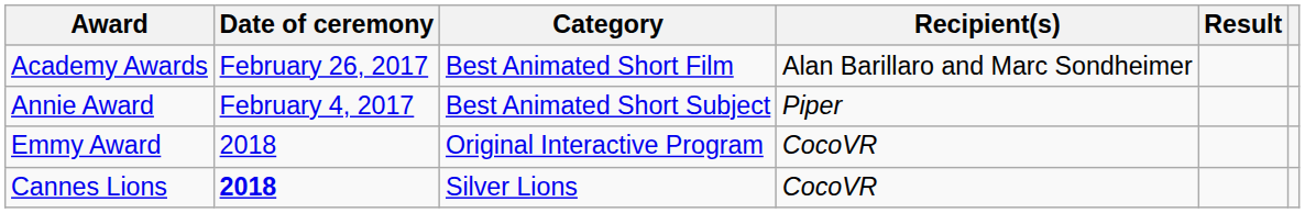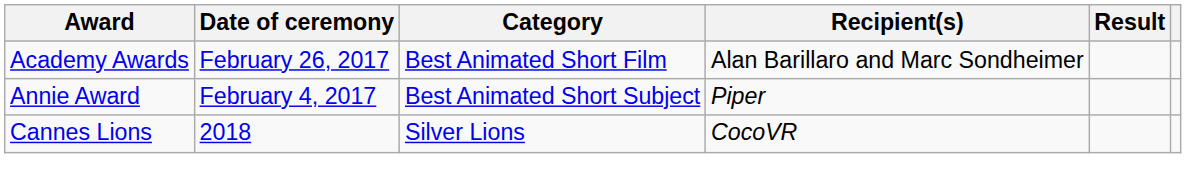 <table class="wikitable sortable">
 <tr>
 <th>Award</th>
 <th>Date of ceremony</th>
 <th>Category</th>
 <th>Recipient(s)</th>
 <th>Result</th>
 <th scope="col" class="unsortable"></th>
 </tr>
 <tr>
 <td><a href='#'>Academy Awards</a></td>
 <td><a href='#'>February 26, 2017</a></td>
 <td><a href='#'>Best Animated Short Film</a></td>
 <td>Alan Barillaro and Marc Sondheimer</td>
 <td></td>
 <td style="text-align:center;"></td>
 </tr>
 <tr>
 <td><a href='#'>Annie Award</a></td>
 <td><a href='#'>February 4, 2017</a></td>
 <td><a href='#'>Best Animated Short Subject</a></td>
 <td><em>Piper</em></td>
 <td></td>
 <td style="text-align:center;"></td>
 </tr>
 <tr>
-<td><a href='#'>Emmy Award</a></td>
+<td><a href='#'>Cannes Lions</a></td>
 <td><a href='#'>2018</a></td>
-<td><a href='#'>Original Interactive Program</a></td>
-<td><em>CocoVR</em></td>
-<td></td>
-<td style="text-align:center;"></td>
-</tr>
-<tr>
-<td><a href='#'>Cannes Lions</a></td>
-<td><strong><a href='#'>2018</a></strong></td>
 <td><a href='#'>Silver Lions</a></td>
 <td><em>CocoVR</em></td>
 <td></td>
 <td style="text-align:center;"></td>
 </tr>
 </table>
